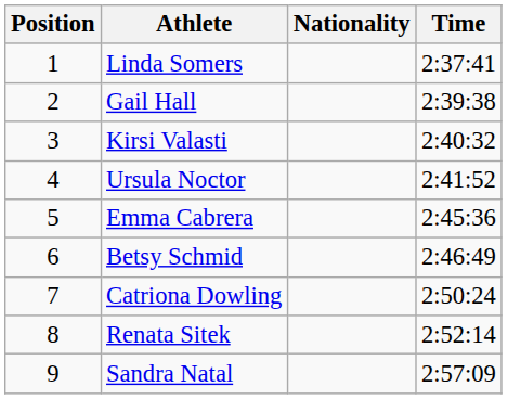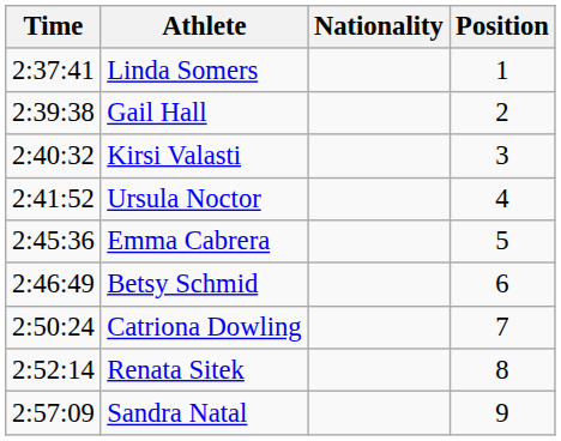 <table class="wikitable sortable">
 <tr>
-<th>Position</th>
+<th>Time</th>
 <th>Athlete</th>
 <th>Nationality</th>
-<th>Time</th>
+<th>Position</th>
 </tr>
 <tr>
-<td style="text-align:center">1</td>
+<td>2:37:41</td>
 <td><a href='#'>Linda Somers</a></td>
 <td></td>
-<td>2:37:41</td>
+<td style="text-align:center">1</td>
 </tr>
 <tr>
-<td style="text-align:center">2</td>
+<td>2:39:38</td>
 <td><a href='#'>Gail Hall</a></td>
 <td></td>
-<td>2:39:38</td>
+<td style="text-align:center">2</td>
 </tr>
 <tr>
-<td style="text-align:center">3</td>
+<td>2:40:32</td>
 <td><a href='#'>Kirsi Valasti</a></td>
 <td></td>
-<td>2:40:32</td>
+<td style="text-align:center">3</td>
 </tr>
 <tr>
-<td style="text-align:center">4</td>
+<td>2:41:52</td>
 <td><a href='#'>Ursula Noctor</a></td>
 <td></td>
-<td>2:41:52</td>
+<td style="text-align:center">4</td>
 </tr>
 <tr>
-<td style="text-align:center">5</td>
+<td>2:45:36</td>
 <td><a href='#'>Emma Cabrera</a></td>
 <td></td>
-<td>2:45:36</td>
+<td style="text-align:center">5</td>
 </tr>
 <tr>
-<td style="text-align:center">6</td>
+<td>2:46:49</td>
 <td><a href='#'>Betsy Schmid</a></td>
 <td></td>
-<td>2:46:49</td>
+<td style="text-align:center">6</td>
 </tr>
 <tr>
-<td style="text-align:center">7</td>
+<td>2:50:24</td>
 <td><a href='#'>Catriona Dowling</a></td>
 <td></td>
-<td>2:50:24</td>
+<td style="text-align:center">7</td>
 </tr>
 <tr>
-<td style="text-align:center">8</td>
+<td>2:52:14</td>
 <td><a href='#'>Renata Sitek</a></td>
 <td></td>
-<td>2:52:14</td>
+<td style="text-align:center">8</td>
 </tr>
 <tr>
-<td style="text-align:center">9</td>
+<td>2:57:09</td>
 <td><a href='#'>Sandra Natal</a></td>
 <td></td>
-<td>2:57:09</td>
+<td style="text-align:center">9</td>
 </tr>
 </table>
